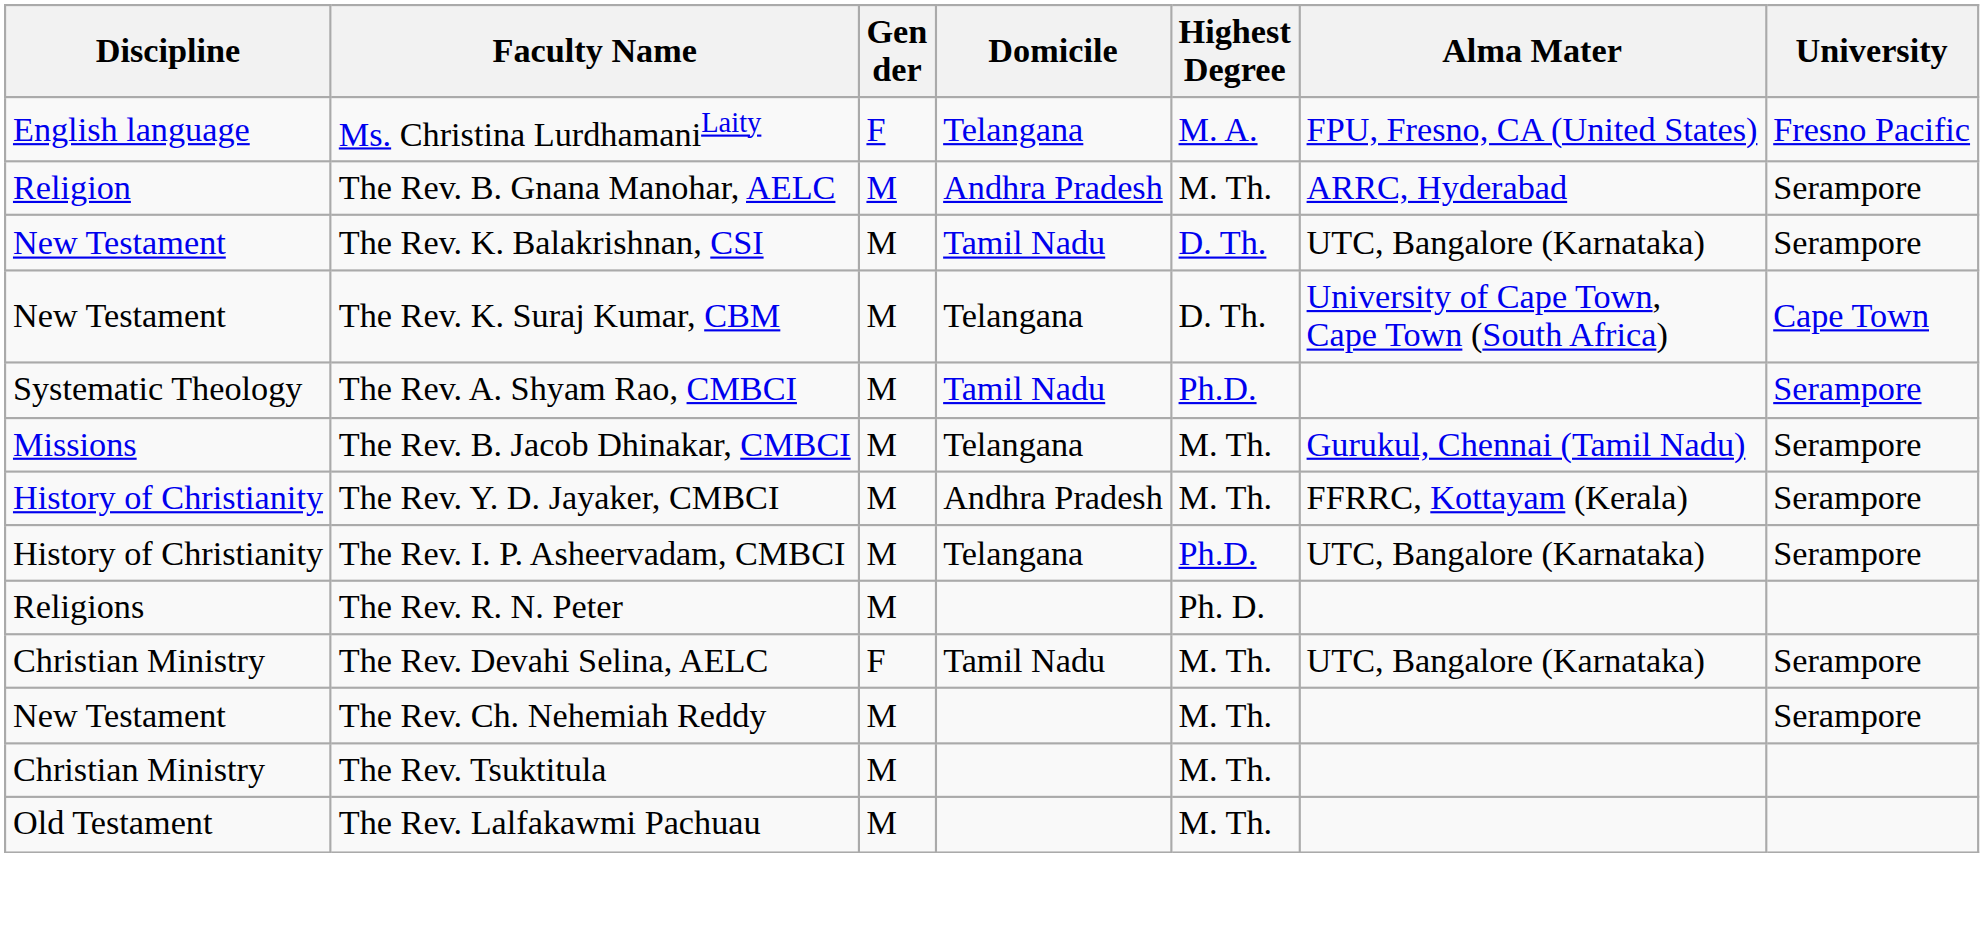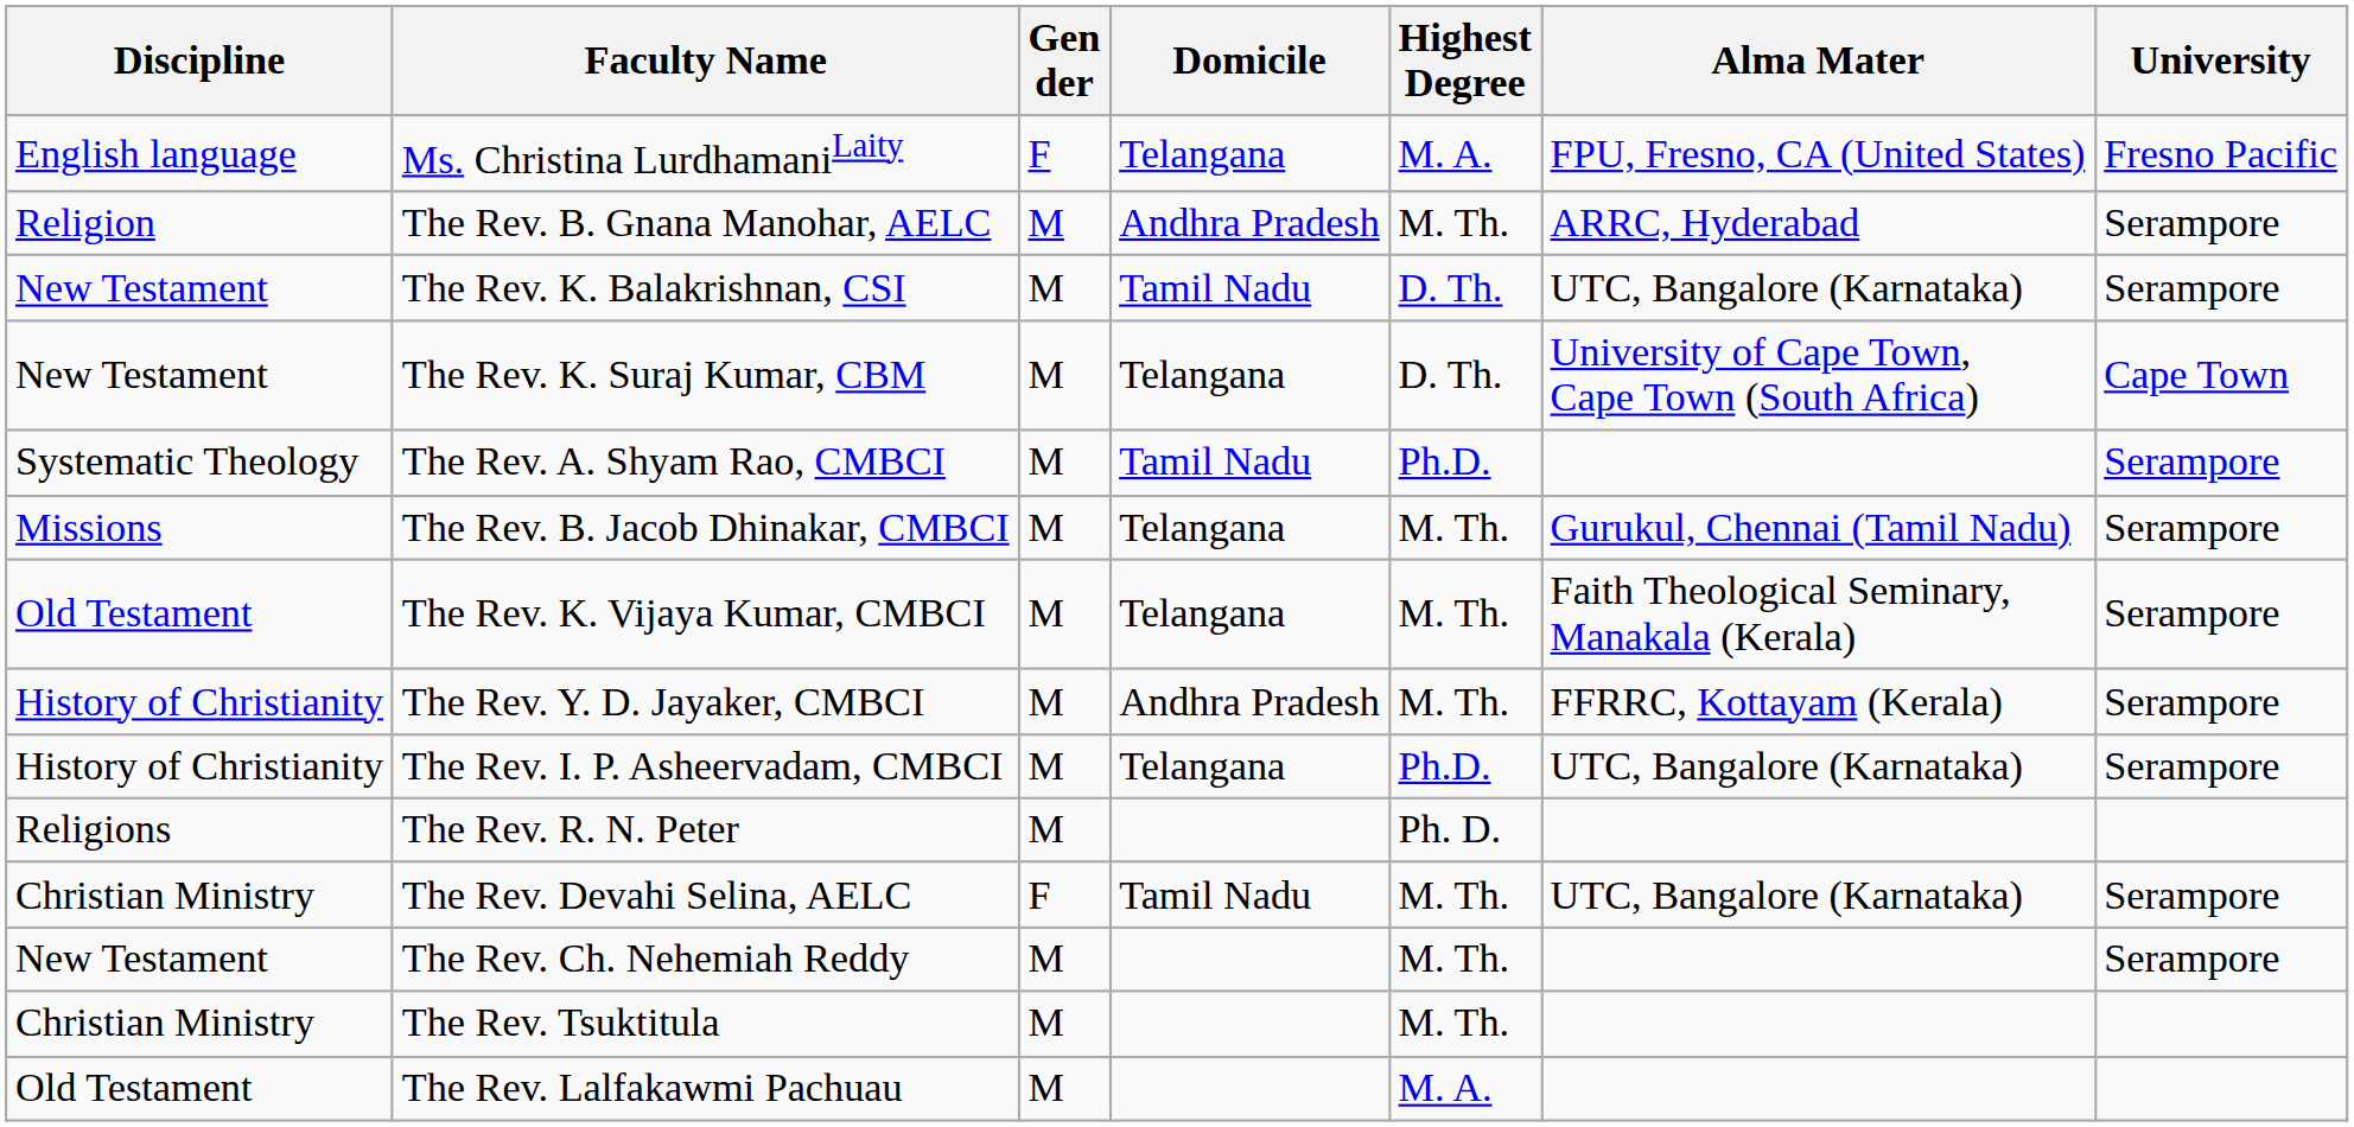 <table class="wikitable sortable">
 <tr>
 <th>Discipline</th>
 <th>Faculty Name</th>
 <th>Gen<br>der</th>
 <th>Domicile</th>
 <th>Highest<br>Degree</th>
 <th>Alma Mater</th>
 <th>University</th>
 </tr>
 <tr>
 <td><a href='#'>English language</a></td>
 <td><a href='#'>Ms.</a> Christina Lurdhamani<sup><a href='#'>Laity</a></sup></td>
 <td><a href='#'>F</a></td>
 <td><a href='#'>Telangana</a></td>
 <td><a href='#'>M. A.</a></td>
 <td><a href='#'>FPU, Fresno, CA (United States)</a></td>
 <td><a href='#'>Fresno Pacific</a></td>
 </tr>
 <tr>
 <td><a href='#'>Religion</a></td>
 <td>The Rev. B. Gnana Manohar, <a href='#'>AELC</a></td>
 <td><a href='#'>M</a></td>
 <td><a href='#'>Andhra Pradesh</a></td>
 <td>M. Th.</td>
 <td><a href='#'>ARRC, Hyderabad</a></td>
 <td>Serampore</td>
 </tr>
 <tr>
 <td><a href='#'>New Testament</a></td>
 <td>The Rev. K. Balakrishnan, <a href='#'>CSI</a></td>
 <td>M</td>
 <td><a href='#'>Tamil Nadu</a></td>
 <td><a href='#'>D. Th.</a></td>
 <td>UTC, Bangalore (Karnataka)</td>
 <td>Serampore</td>
 </tr>
 <tr>
 <td>New Testament</td>
 <td>The Rev. K. Suraj Kumar, <a href='#'>CBM</a></td>
 <td>M</td>
 <td>Telangana</td>
 <td>D. Th.</td>
 <td><a href='#'>University of Cape Town</a>,<br> <a href='#'>Cape Town</a> (<a href='#'>South Africa</a>)</td>
 <td><a href='#'>Cape Town</a></td>
 </tr>
 <tr>
 <td>Systematic Theology</td>
 <td>The Rev. A. Shyam Rao, <a href='#'>CMBCI</a></td>
 <td>M</td>
 <td><a href='#'>Tamil Nadu</a></td>
 <td><a href='#'>Ph.D.</a></td>
 <td></td>
 <td><a href='#'>Serampore</a></td>
 </tr>
 <tr>
 <td><a href='#'>Missions</a></td>
 <td>The Rev. B. Jacob Dhinakar, <a href='#'>CMBCI</a></td>
 <td>M</td>
 <td>Telangana</td>
 <td>M. Th.</td>
 <td><a href='#'>Gurukul, Chennai (Tamil Nadu)</a></td>
 <td>Serampore</td>
 </tr>
 <tr>
+<td><a href='#'>Old Testament</a></td>
+<td>The Rev. K. Vijaya Kumar, CMBCI</td>
+<td>M</td>
+<td>Telangana</td>
+<td>M. Th.</td>
+<td>Faith Theological Seminary,<br> <a href='#'>Manakala</a> (Kerala)</td>
+<td>Serampore</td>
+</tr>
+<tr>
 <td><a href='#'>History of Christianity</a></td>
 <td>The Rev. Y. D. Jayaker, CMBCI</td>
 <td>M</td>
 <td>Andhra Pradesh</td>
 <td>M. Th.</td>
 <td>FFRRC, <a href='#'>Kottayam</a> (Kerala)</td>
 <td>Serampore</td>
 </tr>
 <tr>
 <td>History of Christianity</td>
 <td>The Rev. I. P. Asheervadam, CMBCI</td>
 <td>M</td>
 <td>Telangana</td>
 <td><a href='#'>Ph.D.</a></td>
 <td>UTC, Bangalore (Karnataka)</td>
 <td>Serampore</td>
 </tr>
 <tr>
 <td>Religions</td>
 <td>The Rev. R. N. Peter</td>
 <td>M</td>
 <td></td>
 <td>Ph. D.</td>
 <td></td>
 <td></td>
 </tr>
 <tr>
 <td>Christian Ministry</td>
 <td>The Rev. Devahi Selina, AELC</td>
 <td>F</td>
 <td>Tamil Nadu</td>
 <td>M. Th.</td>
 <td>UTC, Bangalore (Karnataka)</td>
 <td>Serampore</td>
 </tr>
 <tr>
 <td>New Testament</td>
 <td>The Rev. Ch. Nehemiah Reddy</td>
 <td>M</td>
 <td></td>
 <td>M. Th.</td>
 <td></td>
 <td>Serampore</td>
 </tr>
 <tr>
 <td>Christian Ministry</td>
 <td>The Rev. Tsuktitula</td>
 <td>M</td>
 <td></td>
 <td>M. Th.</td>
 <td></td>
 <td></td>
 </tr>
 <tr>
 <td>Old Testament</td>
 <td>The Rev. Lalfakawmi Pachuau</td>
 <td>M</td>
 <td></td>
-<td>M. Th.</td>
+<td><a href='#'>M. A.</a></td>
 <td></td>
 <td></td>
 </tr>
 </table>
